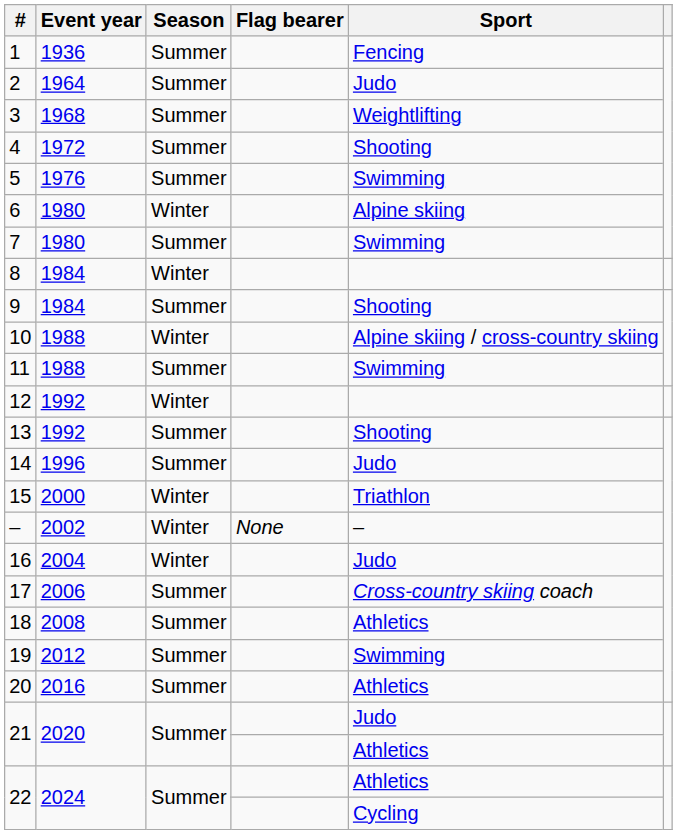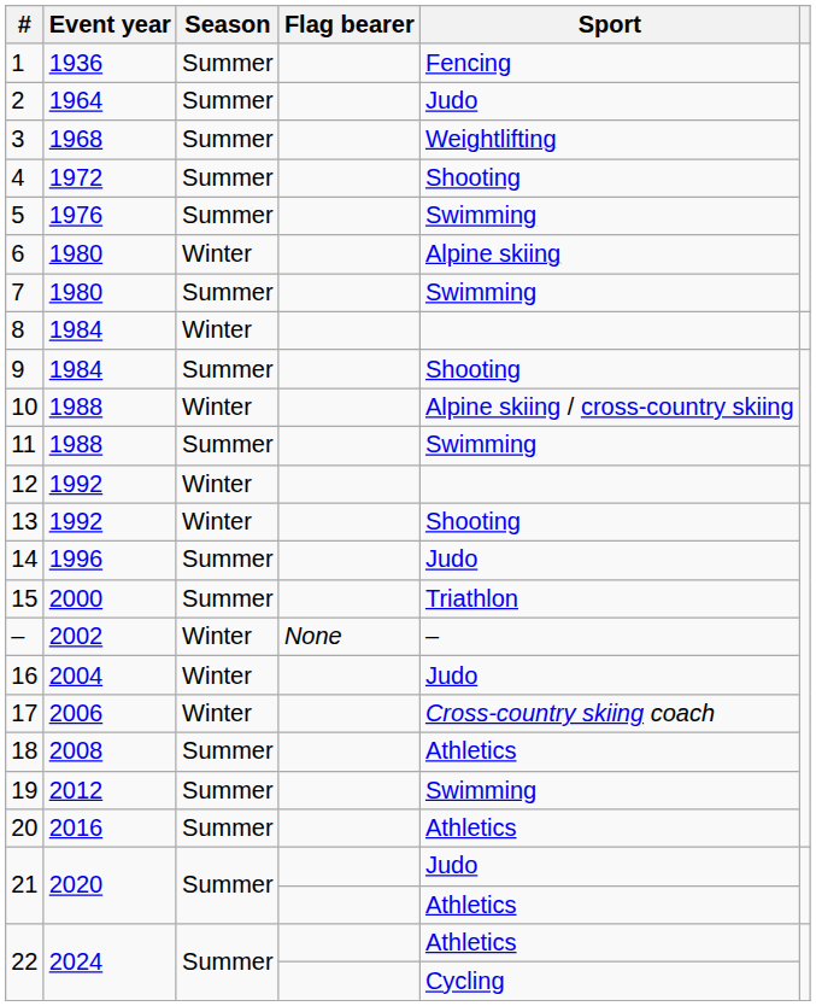 <table class="wikitable sortable">
 <tr>
 <th>#</th>
 <th>Event year</th>
 <th>Season</th>
 <th>Flag bearer</th>
 <th>Sport</th>
 <th></th>
 </tr>
 <tr>
 <td>1</td>
 <td><a href='#'>1936</a></td>
 <td>Summer</td>
 <td></td>
 <td><a href='#'>Fencing</a></td>
 <td rowspan=7></td>
 </tr>
 <tr>
 <td>2</td>
 <td><a href='#'>1964</a></td>
 <td>Summer</td>
 <td></td>
 <td><a href='#'>Judo</a></td>
 </tr>
 <tr>
 <td>3</td>
 <td><a href='#'>1968</a></td>
 <td>Summer</td>
 <td></td>
 <td><a href='#'>Weightlifting</a></td>
 </tr>
 <tr>
 <td>4</td>
 <td><a href='#'>1972</a></td>
 <td>Summer</td>
 <td></td>
 <td><a href='#'>Shooting</a></td>
 </tr>
 <tr>
 <td>5</td>
 <td><a href='#'>1976</a></td>
 <td>Summer</td>
 <td></td>
 <td><a href='#'>Swimming</a></td>
 </tr>
 <tr>
 <td>6</td>
 <td><a href='#'>1980</a></td>
 <td>Winter</td>
 <td></td>
 <td><a href='#'>Alpine skiing</a></td>
 </tr>
 <tr>
 <td>7</td>
 <td><a href='#'>1980</a></td>
 <td>Summer</td>
 <td></td>
 <td><a href='#'>Swimming</a></td>
 </tr>
 <tr>
 <td>8</td>
 <td><a href='#'>1984</a></td>
 <td>Winter</td>
 <td></td>
 <td></td>
 <td></td>
 </tr>
 <tr>
 <td>9</td>
 <td><a href='#'>1984</a></td>
 <td>Summer</td>
 <td></td>
 <td><a href='#'>Shooting</a></td>
 <td rowspan=3></td>
 </tr>
 <tr>
 <td>10</td>
 <td><a href='#'>1988</a></td>
 <td>Winter</td>
 <td></td>
 <td><a href='#'>Alpine skiing</a> / <a href='#'>cross-country skiing</a></td>
 </tr>
 <tr>
 <td>11</td>
 <td><a href='#'>1988</a></td>
 <td>Summer</td>
 <td></td>
 <td><a href='#'>Swimming</a></td>
 </tr>
 <tr>
 <td>12</td>
 <td><a href='#'>1992</a></td>
 <td>Winter</td>
 <td></td>
 <td></td>
 <td></td>
 </tr>
 <tr>
 <td>13</td>
 <td><a href='#'>1992</a></td>
-<td>Summer</td>
+<td>Winter</td>
 <td></td>
 <td><a href='#'>Shooting</a></td>
 <td rowspan=9></td>
 </tr>
 <tr>
 <td>14</td>
 <td><a href='#'>1996</a></td>
 <td>Summer</td>
 <td></td>
 <td><a href='#'>Judo</a></td>
 </tr>
 <tr>
 <td>15</td>
 <td><a href='#'>2000</a></td>
-<td>Winter</td>
+<td>Summer</td>
 <td></td>
 <td><a href='#'>Triathlon</a></td>
 </tr>
 <tr>
 <td>–</td>
 <td><a href='#'>2002</a></td>
 <td>Winter</td>
 <td><em>None</em></td>
 <td>–</td>
 </tr>
 <tr>
 <td>16</td>
 <td><a href='#'>2004</a></td>
 <td>Winter</td>
 <td></td>
 <td><a href='#'>Judo</a></td>
 </tr>
 <tr>
 <td>17</td>
 <td><a href='#'>2006</a></td>
-<td>Summer</td>
+<td>Winter</td>
 <td></td>
 <td><em><a href='#'>Cross-country skiing</a> coach</em></td>
 </tr>
 <tr>
 <td>18</td>
 <td><a href='#'>2008</a></td>
 <td>Summer</td>
 <td></td>
 <td><a href='#'>Athletics</a></td>
 </tr>
 <tr>
 <td>19</td>
 <td><a href='#'>2012</a></td>
 <td>Summer</td>
 <td></td>
 <td><a href='#'>Swimming</a></td>
 </tr>
 <tr>
 <td>20</td>
 <td><a href='#'>2016</a></td>
 <td>Summer</td>
 <td></td>
 <td><a href='#'>Athletics</a></td>
 </tr>
 <tr>
 <td rowspan=2>21</td>
 <td rowspan=2><a href='#'>2020</a></td>
 <td rowspan=2>Summer</td>
 <td></td>
 <td><a href='#'>Judo</a></td>
 <td rowspan=2></td>
 </tr>
 <tr>
 <td></td>
 <td><a href='#'>Athletics</a></td>
 </tr>
 <tr>
 <td rowspan=2>22</td>
 <td rowspan=2><a href='#'>2024</a></td>
 <td rowspan=2>Summer</td>
 <td></td>
 <td><a href='#'>Athletics</a></td>
 <td rowspan=2></td>
 </tr>
 <tr>
 <td></td>
 <td><a href='#'>Cycling</a></td>
 </tr>
 </table>
